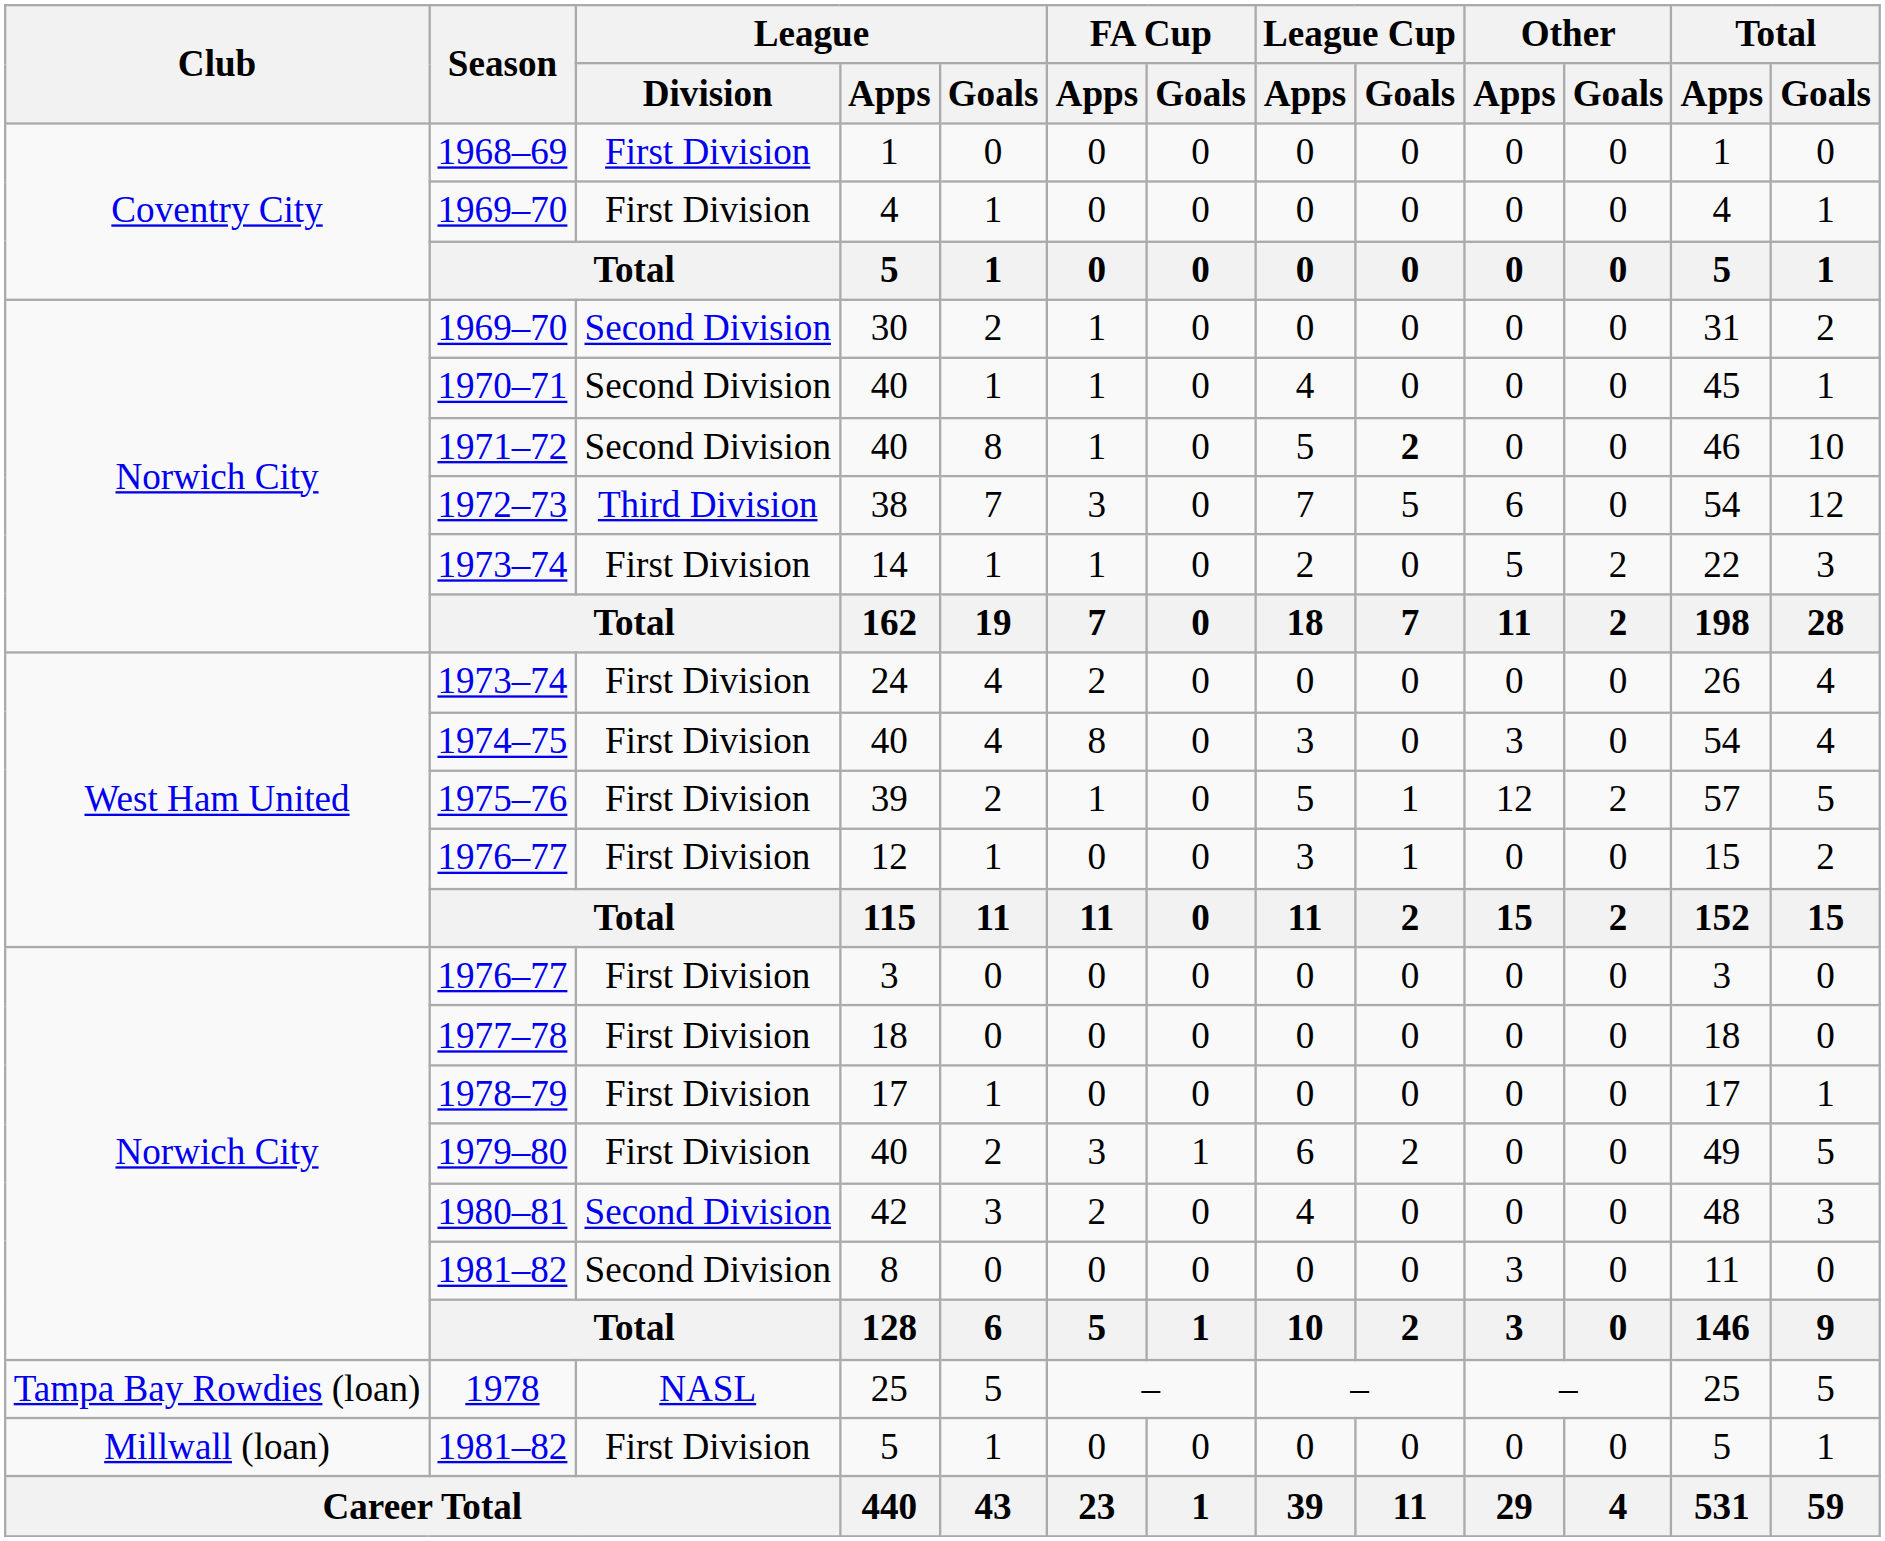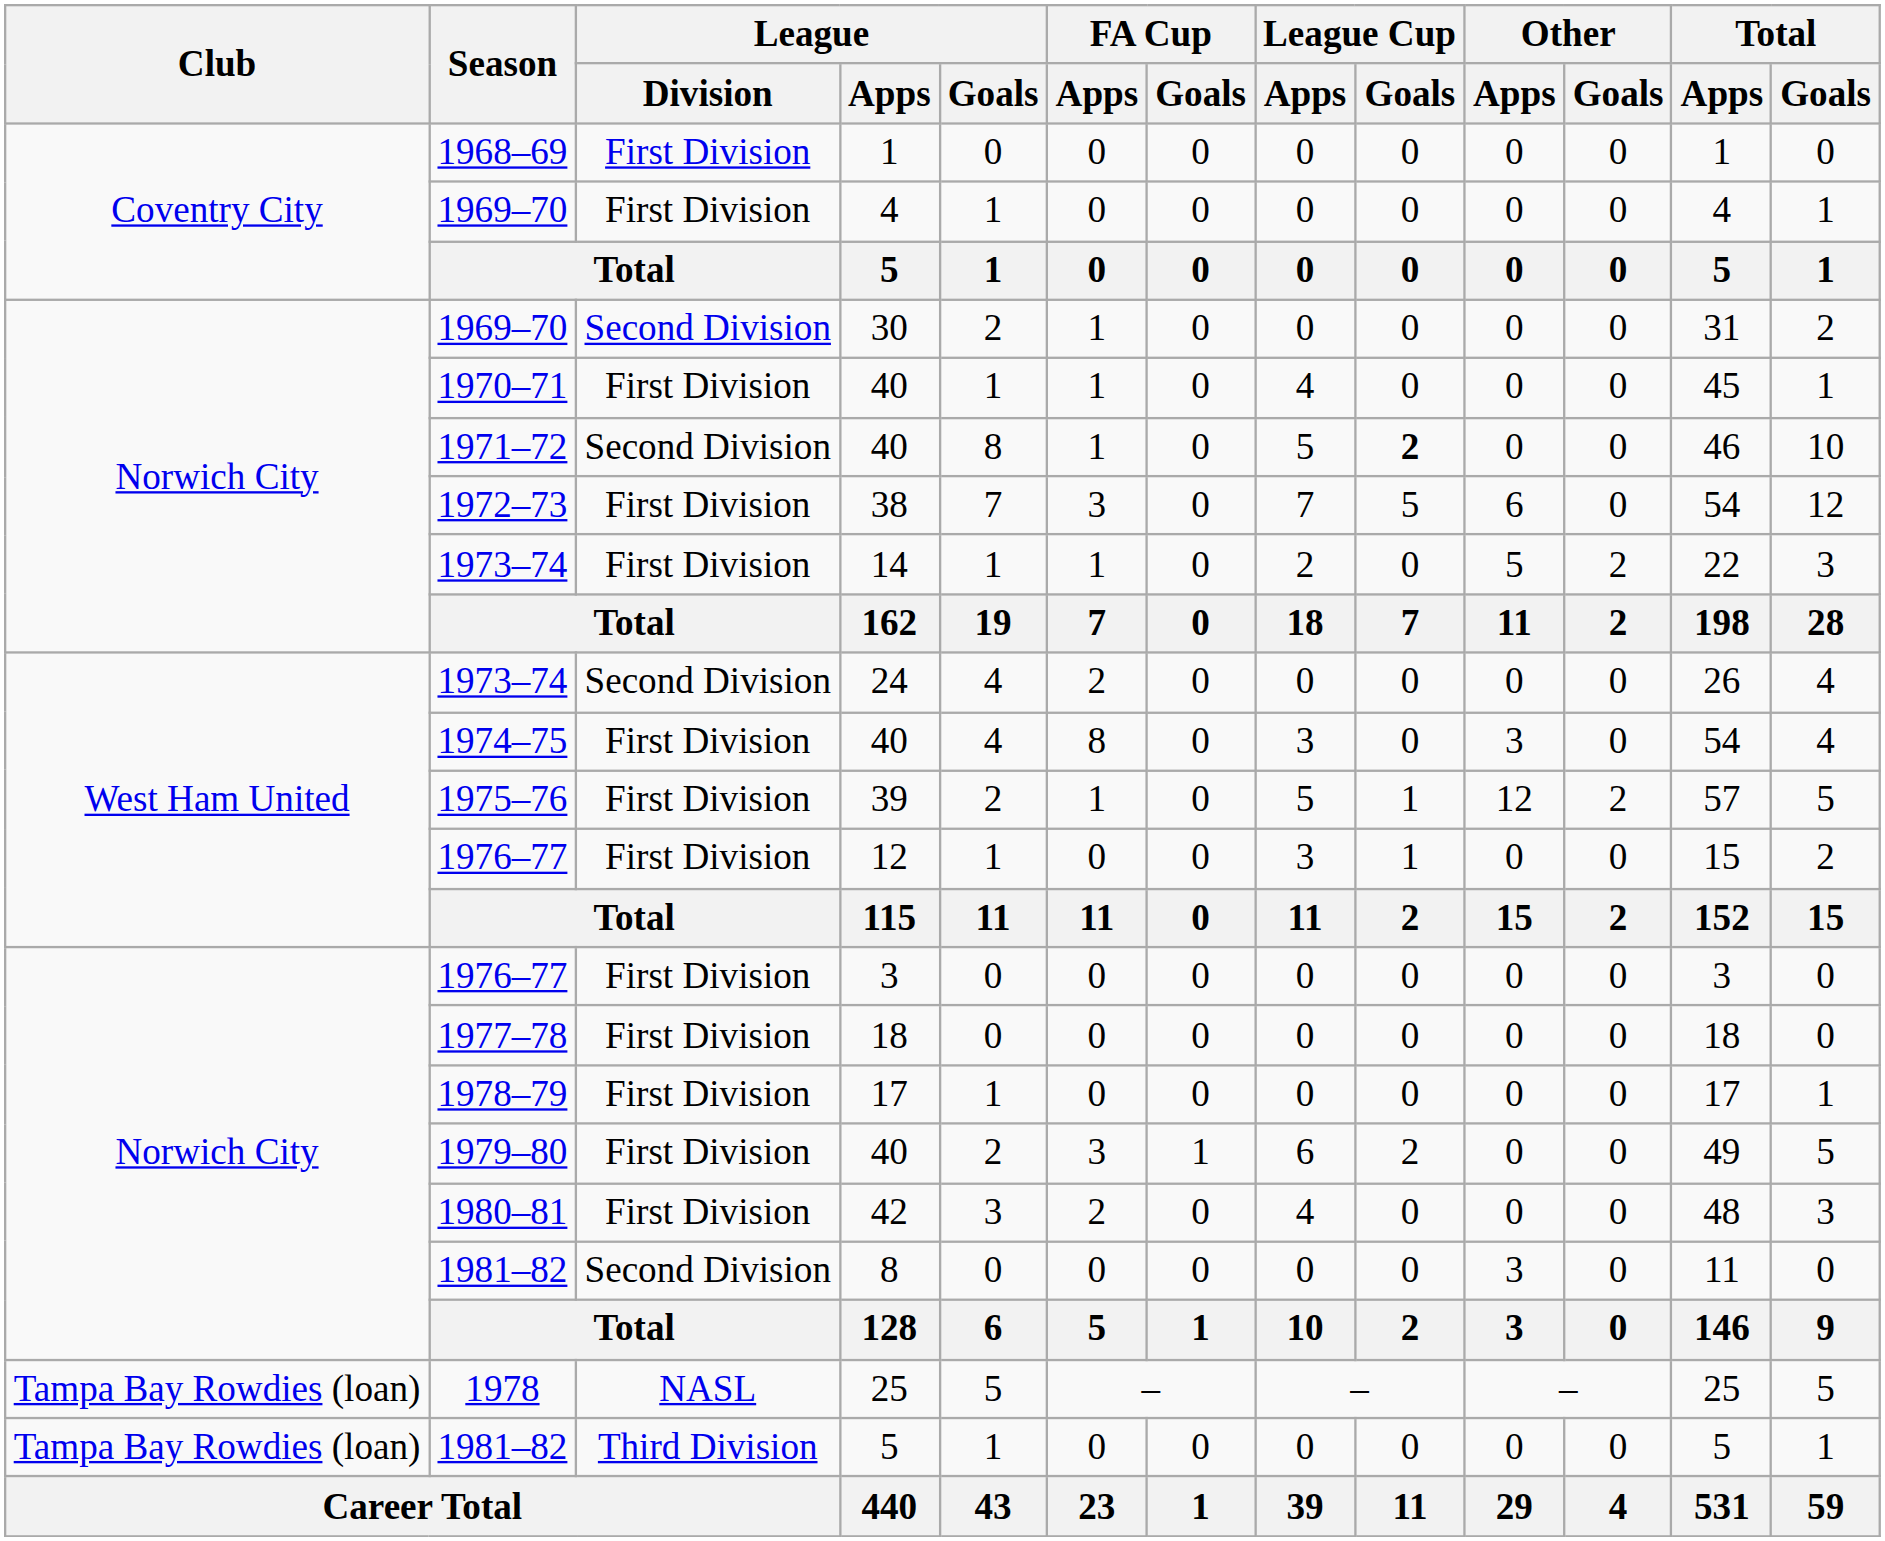 <table class="wikitable" style="text-align: center;">
 <tr>
 <th rowspan="2">Club</th>
 <th rowspan="2">Season</th>
 <th colspan="3">League</th>
 <th colspan="2">FA Cup</th>
 <th colspan="2">League Cup</th>
 <th colspan="2">Other</th>
 <th colspan="2">Total</th>
 </tr>
 <tr>
 <th>Division</th>
 <th>Apps</th>
 <th>Goals</th>
 <th>Apps</th>
 <th>Goals</th>
 <th>Apps</th>
 <th>Goals</th>
 <th>Apps</th>
 <th>Goals</th>
 <th>Apps</th>
 <th>Goals</th>
 </tr>
 <tr>
 <td rowspan="3"><a href='#'>Coventry City</a></td>
 <td><a href='#'>1968–69</a></td>
 <td><a href='#'>First Division</a></td>
 <td>1</td>
 <td>0</td>
 <td>0</td>
 <td>0</td>
 <td>0</td>
 <td>0</td>
 <td>0</td>
 <td>0</td>
 <td>1</td>
 <td>0</td>
 </tr>
 <tr>
 <td><a href='#'>1969–70</a></td>
 <td>First Division</td>
 <td>4</td>
 <td>1</td>
 <td>0</td>
 <td>0</td>
 <td>0</td>
 <td>0</td>
 <td>0</td>
 <td>0</td>
 <td>4</td>
 <td>1</td>
 </tr>
 <tr>
 <th colspan="2">Total</th>
 <th>5</th>
 <th>1</th>
 <th>0</th>
 <th>0</th>
 <th>0</th>
 <th>0</th>
 <th>0</th>
 <th>0</th>
 <th>5</th>
 <th>1</th>
 </tr>
 <tr>
 <td rowspan="6"><a href='#'>Norwich City</a></td>
 <td><a href='#'>1969–70</a></td>
 <td><a href='#'>Second Division</a></td>
 <td>30</td>
 <td>2</td>
 <td>1</td>
 <td>0</td>
 <td>0</td>
 <td>0</td>
 <td>0</td>
 <td>0</td>
 <td>31</td>
 <td>2</td>
 </tr>
 <tr>
 <td><a href='#'>1970–71</a></td>
-<td>Second Division</td>
+<td>First Division</td>
 <td>40</td>
 <td>1</td>
 <td>1</td>
 <td>0</td>
 <td>4</td>
 <td>0</td>
 <td>0</td>
 <td>0</td>
 <td>45</td>
 <td>1</td>
 </tr>
 <tr>
 <td><a href='#'>1971–72</a></td>
 <td>Second Division</td>
 <td>40</td>
 <td>8</td>
 <td>1</td>
 <td>0</td>
 <td>5</td>
 <td><strong>2</strong></td>
 <td>0</td>
 <td>0</td>
 <td>46</td>
 <td>10</td>
 </tr>
 <tr>
 <td><a href='#'>1972–73</a></td>
-<td><a href='#'>Third Division</a></td>
+<td>First Division</td>
 <td>38</td>
 <td>7</td>
 <td>3</td>
 <td>0</td>
 <td>7</td>
 <td>5</td>
 <td>6</td>
 <td>0</td>
 <td>54</td>
 <td>12</td>
 </tr>
 <tr>
 <td><a href='#'>1973–74</a></td>
 <td>First Division</td>
 <td>14</td>
 <td>1</td>
 <td>1</td>
 <td>0</td>
 <td>2</td>
 <td>0</td>
 <td>5</td>
 <td>2</td>
 <td>22</td>
 <td>3</td>
 </tr>
 <tr>
 <th colspan="2">Total</th>
 <th>162</th>
 <th>19</th>
 <th>7</th>
 <th>0</th>
 <th>18</th>
 <th>7</th>
 <th>11</th>
 <th>2</th>
 <th>198</th>
 <th>28</th>
 </tr>
 <tr>
 <td rowspan="5"><a href='#'>West Ham United</a></td>
 <td><a href='#'>1973–74</a></td>
-<td>First Division</td>
+<td>Second Division</td>
 <td>24</td>
 <td>4</td>
 <td>2</td>
 <td>0</td>
 <td>0</td>
 <td>0</td>
 <td>0</td>
 <td>0</td>
 <td>26</td>
 <td>4</td>
 </tr>
 <tr>
 <td><a href='#'>1974–75</a></td>
 <td>First Division</td>
 <td>40</td>
 <td>4</td>
 <td>8</td>
 <td>0</td>
 <td>3</td>
 <td>0</td>
 <td>3</td>
 <td>0</td>
 <td>54</td>
 <td>4</td>
 </tr>
 <tr>
 <td><a href='#'>1975–76</a></td>
 <td>First Division</td>
 <td>39</td>
 <td>2</td>
 <td>1</td>
 <td>0</td>
 <td>5</td>
 <td>1</td>
 <td>12</td>
 <td>2</td>
 <td>57</td>
 <td>5</td>
 </tr>
 <tr>
 <td><a href='#'>1976–77</a></td>
 <td>First Division</td>
 <td>12</td>
 <td>1</td>
 <td>0</td>
 <td>0</td>
 <td>3</td>
 <td>1</td>
 <td>0</td>
 <td>0</td>
 <td>15</td>
 <td>2</td>
 </tr>
 <tr>
 <th colspan="2">Total</th>
 <th>115</th>
 <th>11</th>
 <th>11</th>
 <th>0</th>
 <th>11</th>
 <th>2</th>
 <th>15</th>
 <th>2</th>
 <th>152</th>
 <th>15</th>
 </tr>
 <tr>
 <td rowspan="7"><a href='#'>Norwich City</a></td>
 <td><a href='#'>1976–77</a></td>
 <td>First Division</td>
 <td>3</td>
 <td>0</td>
 <td>0</td>
 <td>0</td>
 <td>0</td>
 <td>0</td>
 <td>0</td>
 <td>0</td>
 <td>3</td>
 <td>0</td>
 </tr>
 <tr>
 <td><a href='#'>1977–78</a></td>
 <td>First Division</td>
 <td>18</td>
 <td>0</td>
 <td>0</td>
 <td>0</td>
 <td>0</td>
 <td>0</td>
 <td>0</td>
 <td>0</td>
 <td>18</td>
 <td>0</td>
 </tr>
 <tr>
 <td><a href='#'>1978–79</a></td>
 <td>First Division</td>
 <td>17</td>
 <td>1</td>
 <td>0</td>
 <td>0</td>
 <td>0</td>
 <td>0</td>
 <td>0</td>
 <td>0</td>
 <td>17</td>
 <td>1</td>
 </tr>
 <tr>
 <td><a href='#'>1979–80</a></td>
 <td>First Division</td>
 <td>40</td>
 <td>2</td>
 <td>3</td>
 <td>1</td>
 <td>6</td>
 <td>2</td>
 <td>0</td>
 <td>0</td>
 <td>49</td>
 <td>5</td>
 </tr>
 <tr>
 <td><a href='#'>1980–81</a></td>
-<td><a href='#'>Second Division</a></td>
+<td>First Division</td>
 <td>42</td>
 <td>3</td>
 <td>2</td>
 <td>0</td>
 <td>4</td>
 <td>0</td>
 <td>0</td>
 <td>0</td>
 <td>48</td>
 <td>3</td>
 </tr>
 <tr>
 <td><a href='#'>1981–82</a></td>
 <td>Second Division</td>
 <td>8</td>
 <td>0</td>
 <td>0</td>
 <td>0</td>
 <td>0</td>
 <td>0</td>
 <td>3</td>
 <td>0</td>
 <td>11</td>
 <td>0</td>
 </tr>
 <tr>
 <th colspan="2">Total</th>
 <th>128</th>
 <th>6</th>
 <th>5</th>
 <th>1</th>
 <th>10</th>
 <th>2</th>
 <th>3</th>
 <th>0</th>
 <th>146</th>
 <th>9</th>
 </tr>
 <tr>
 <td><a href='#'>Tampa Bay Rowdies</a> (loan)</td>
 <td><a href='#'>1978</a></td>
 <td><a href='#'>NASL</a></td>
 <td>25</td>
 <td>5</td>
 <td colspan="2">–</td>
 <td colspan="2">–</td>
 <td colspan="2">–</td>
 <td>25</td>
 <td>5</td>
 </tr>
 <tr>
-<td><a href='#'>Millwall</a> (loan)</td>
+<td><a href='#'>Tampa Bay Rowdies</a> (loan)</td>
 <td><a href='#'>1981–82</a></td>
-<td>First Division</td>
+<td><a href='#'>Third Division</a></td>
 <td>5</td>
 <td>1</td>
 <td>0</td>
 <td>0</td>
 <td>0</td>
 <td>0</td>
 <td>0</td>
 <td>0</td>
 <td>5</td>
 <td>1</td>
 </tr>
 <tr>
 <th colspan="3">Career Total</th>
 <th>440</th>
 <th>43</th>
 <th>23</th>
 <th>1</th>
 <th>39</th>
 <th>11</th>
 <th>29</th>
 <th>4</th>
 <th>531</th>
 <th>59</th>
 </tr>
 </table>
